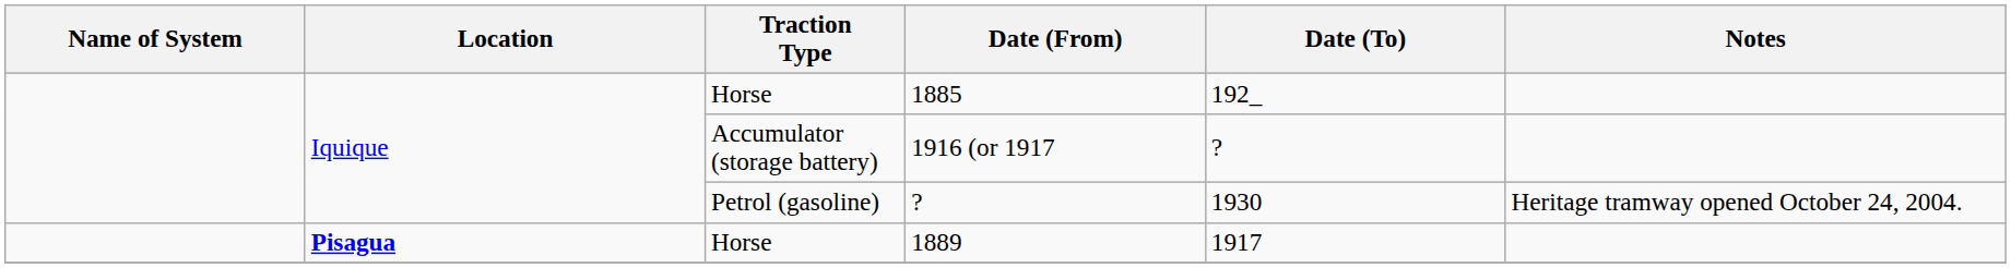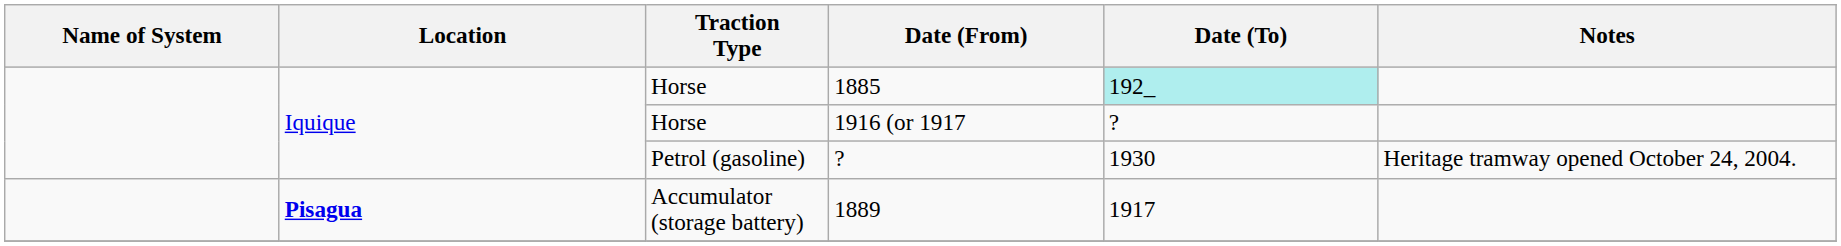 <table class="wikitable" width=100%>
 <tr>
 <th width=15%>Name of System</th>
 <th width=20%>Location</th>
 <th width=10%>Traction<br>Type</th>
 <th width=15%>Date (From)</th>
 <th width=15%>Date (To)</th>
 <th width=25%>Notes</th>
 </tr>
 <tr>
 <td rowspan="3"> </td>
 <td rowspan="3"><a href='#'>Iquique</a></td>
 <td>Horse</td>
 <td>1885</td>
-<td>192_</td>
+<td style="background: paleturquoise;">192_</td>
 <td></td>
 </tr>
 <tr>
-<td>Accumulator (storage battery)</td>
+<td>Horse</td>
 <td>1916 (or 1917</td>
 <td>?</td>
 <td></td>
 </tr>
 <tr>
 <td>Petrol (gasoline)</td>
 <td>?</td>
 <td>1930</td>
 <td> Heritage tramway opened October 24, 2004.</td>
 </tr>
 <tr>
 <td> </td>
 <td><strong><a href='#'>Pisagua</a></strong></td>
-<td>Horse</td>
+<td>Accumulator (storage battery)</td>
 <td>1889</td>
 <td>1917</td>
 <td></td>
 </tr>
 <tr>
 </tr>
 </table>
